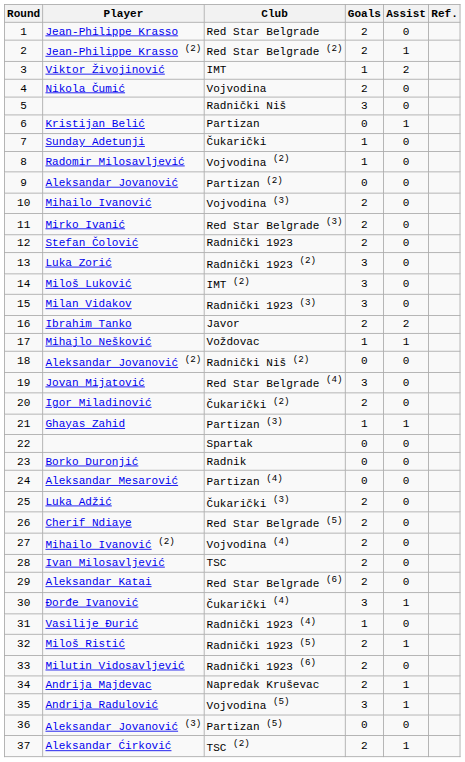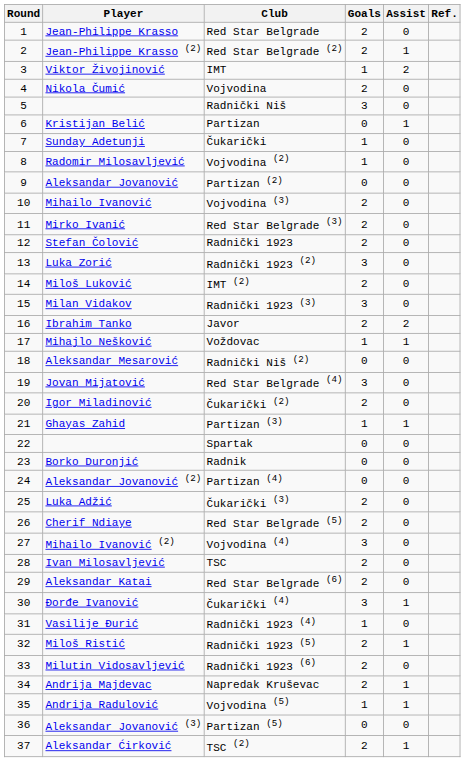 <table class="wikitable">
 <tr>
 <th>Round</th>
 <th>Player</th>
 <th>Club</th>
 <th>Goals</th>
 <th>Assist</th>
 <th small>Ref.</th>
 </tr>
 <tr>
 <td style="text-align:center">1</td>
 <td> <a href='#'>Jean-Philippe Krasso</a></td>
 <td>Red Star Belgrade</td>
 <td style="text-align:center">2</td>
 <td style="text-align:center">0</td>
 <td style="text-align:center"></td>
 </tr>
 <tr>
 <td style="text-align:center">2</td>
 <td> <a href='#'>Jean-Philippe Krasso</a> <sup>(2)</sup></td>
 <td>Red Star Belgrade <sup>(2)</sup></td>
 <td style="text-align:center">2</td>
 <td style="text-align:center">1</td>
 <td style="text-align:center"></td>
 </tr>
 <tr>
 <td style="text-align:center">3</td>
 <td> <a href='#'>Viktor Živojinović</a></td>
 <td>IMT</td>
 <td style="text-align:center">1</td>
 <td style="text-align:center">2</td>
 <td style="text-align:center"></td>
 </tr>
 <tr>
 <td style="text-align:center">4</td>
 <td> <a href='#'>Nikola Čumić</a></td>
 <td>Vojvodina</td>
 <td style="text-align:center">2</td>
 <td style="text-align:center">0</td>
 <td style="text-align:center"></td>
 </tr>
 <tr>
 <td style="text-align:center">5</td>
 <td> </td>
 <td>Radnički Niš</td>
 <td style="text-align:center">3</td>
 <td style="text-align:center">0</td>
 <td style="text-align:center"></td>
 </tr>
 <tr>
 <td style="text-align:center">6</td>
 <td> <a href='#'>Kristijan Belić</a></td>
 <td>Partizan</td>
 <td style="text-align:center">0</td>
 <td style="text-align:center">1</td>
 <td style="text-align:center"></td>
 </tr>
 <tr>
 <td style="text-align:center">7</td>
 <td> <a href='#'>Sunday Adetunji</a></td>
 <td>Čukarički</td>
 <td style="text-align:center">1</td>
 <td style="text-align:center">0</td>
 <td style="text-align:center"></td>
 </tr>
 <tr>
 <td style="text-align:center">8</td>
 <td> <a href='#'>Radomir Milosavljević</a></td>
 <td>Vojvodina <sup>(2)</sup></td>
 <td style="text-align:center">1</td>
 <td style="text-align:center">0</td>
 <td style="text-align:center"></td>
 </tr>
 <tr>
 <td style="text-align:center">9</td>
 <td> <a href='#'>Aleksandar Jovanović</a></td>
 <td>Partizan <sup>(2)</sup></td>
 <td style="text-align:center">0</td>
 <td style="text-align:center">0</td>
 <td style="text-align:center"></td>
 </tr>
 <tr>
 <td style="text-align:center">10</td>
 <td> <a href='#'>Mihailo Ivanović</a></td>
 <td>Vojvodina <sup>(3)</sup></td>
 <td style="text-align:center">2</td>
 <td style="text-align:center">0</td>
 <td style="text-align:center"></td>
 </tr>
 <tr>
 <td style="text-align:center">11</td>
 <td> <a href='#'>Mirko Ivanić</a></td>
 <td>Red Star Belgrade <sup>(3)</sup></td>
 <td style="text-align:center">2</td>
 <td style="text-align:center">0</td>
 <td style="text-align:center"></td>
 </tr>
 <tr>
 <td style="text-align:center">12</td>
 <td> <a href='#'>Stefan Čolović</a></td>
 <td>Radnički 1923</td>
 <td style="text-align:center">2</td>
 <td style="text-align:center">0</td>
 <td style="text-align:center"></td>
 </tr>
 <tr>
 <td style="text-align:center">13</td>
 <td> <a href='#'>Luka Zorić</a></td>
 <td>Radnički 1923 <sup>(2)</sup></td>
 <td style="text-align:center">3</td>
 <td style="text-align:center">0</td>
 <td style="text-align:center"></td>
 </tr>
 <tr>
 <td style="text-align:center">14</td>
 <td> <a href='#'>Miloš Luković</a></td>
 <td>IMT <sup>(2)</sup></td>
-<td style="text-align:center">3</td>
+<td style="text-align:center">2</td>
 <td style="text-align:center">0</td>
 <td style="text-align:center"></td>
 </tr>
 <tr>
 <td style="text-align:center">15</td>
 <td> <a href='#'>Milan Vidakov</a></td>
 <td>Radnički 1923 <sup>(3)</sup></td>
 <td style="text-align:center">3</td>
 <td style="text-align:center">0</td>
 <td style="text-align:center"></td>
 </tr>
 <tr>
 <td style="text-align:center">16</td>
 <td> <a href='#'>Ibrahim Tanko</a></td>
 <td>Javor</td>
 <td style="text-align:center">2</td>
 <td style="text-align:center">2</td>
 <td style="text-align:center"></td>
 </tr>
 <tr>
 <td style="text-align:center">17</td>
 <td> <a href='#'>Mihajlo Nešković</a></td>
 <td>Voždovac</td>
 <td style="text-align:center">1</td>
 <td style="text-align:center">1</td>
 <td style="text-align:center"></td>
 </tr>
 <tr>
 <td style="text-align:center">18</td>
-<td> <a href='#'>Aleksandar Jovanović</a> <sup>(2)</sup></td>
+<td> <a href='#'>Aleksandar Mesarović</a></td>
 <td>Radnički Niš <sup>(2)</sup></td>
 <td style="text-align:center">0</td>
 <td style="text-align:center">0</td>
 <td style="text-align:center"></td>
 </tr>
 <tr>
 <td style="text-align:center">19</td>
 <td> <a href='#'>Jovan Mijatović</a></td>
 <td>Red Star Belgrade <sup>(4)</sup></td>
 <td style="text-align:center">3</td>
 <td style="text-align:center">0</td>
 <td style="text-align:center"></td>
 </tr>
 <tr>
 <td style="text-align:center">20</td>
 <td> <a href='#'>Igor Miladinović</a></td>
 <td>Čukarički <sup>(2)</sup></td>
 <td style="text-align:center">2</td>
 <td style="text-align:center">0</td>
 <td style="text-align:center"></td>
 </tr>
 <tr>
 <td style="text-align:center">21</td>
 <td> <a href='#'>Ghayas Zahid</a></td>
 <td>Partizan <sup>(3)</sup></td>
 <td style="text-align:center">1</td>
 <td style="text-align:center">1</td>
 <td style="text-align:center"></td>
 </tr>
 <tr>
 <td style="text-align:center">22</td>
 <td> </td>
 <td>Spartak</td>
 <td style="text-align:center">0</td>
 <td style="text-align:center">0</td>
 <td style="text-align:center"></td>
 </tr>
 <tr>
 <td style="text-align:center">23</td>
 <td> <a href='#'>Borko Duronjić</a></td>
 <td>Radnik</td>
 <td style="text-align:center">0</td>
 <td style="text-align:center">0</td>
 <td style="text-align:center"></td>
 </tr>
 <tr>
 <td style="text-align:center">24</td>
-<td> <a href='#'>Aleksandar Mesarović</a></td>
+<td> <a href='#'>Aleksandar Jovanović</a> <sup>(2)</sup></td>
 <td>Partizan <sup>(4)</sup></td>
 <td style="text-align:center">0</td>
 <td style="text-align:center">0</td>
 <td style="text-align:center"></td>
 </tr>
 <tr>
 <td style="text-align:center">25</td>
 <td> <a href='#'>Luka Adžić</a></td>
 <td>Čukarički <sup>(3)</sup></td>
 <td style="text-align:center">2</td>
 <td style="text-align:center">0</td>
 <td style="text-align:center"></td>
 </tr>
 <tr>
 <td style="text-align:center">26</td>
 <td> <a href='#'>Cherif Ndiaye</a></td>
 <td>Red Star Belgrade <sup>(5)</sup></td>
 <td style="text-align:center">2</td>
 <td style="text-align:center">0</td>
 <td style="text-align:center"></td>
 </tr>
 <tr>
 <td style="text-align:center">27</td>
 <td> <a href='#'>Mihailo Ivanović</a> <sup>(2)</sup></td>
 <td>Vojvodina <sup>(4)</sup></td>
-<td style="text-align:center">2</td>
+<td style="text-align:center">3</td>
 <td style="text-align:center">0</td>
 <td style="text-align:center"></td>
 </tr>
 <tr>
 <td style="text-align:center">28</td>
 <td> <a href='#'>Ivan Milosavljević</a></td>
 <td>TSC</td>
 <td style="text-align:center">2</td>
 <td style="text-align:center">0</td>
 <td style="text-align:center"></td>
 </tr>
 <tr>
 <td style="text-align:center">29</td>
 <td> <a href='#'>Aleksandar Katai</a></td>
 <td>Red Star Belgrade <sup>(6)</sup></td>
 <td style="text-align:center">2</td>
 <td style="text-align:center">0</td>
 <td style="text-align:center"></td>
 </tr>
 <tr>
 <td style="text-align:center">30</td>
 <td> <a href='#'>Đorđe Ivanović</a></td>
 <td>Čukarički <sup>(4)</sup></td>
 <td style="text-align:center">3</td>
 <td style="text-align:center">1</td>
 <td style="text-align:center"></td>
 </tr>
 <tr>
 <td style="text-align:center">31</td>
 <td> <a href='#'>Vasilije Đurić</a></td>
 <td>Radnički 1923 <sup>(4)</sup></td>
 <td style="text-align:center">1</td>
 <td style="text-align:center">0</td>
 <td style="text-align:center"></td>
 </tr>
 <tr>
 <td style="text-align:center">32</td>
 <td> <a href='#'>Miloš Ristić</a></td>
 <td>Radnički 1923 <sup>(5)</sup></td>
 <td style="text-align:center">2</td>
 <td style="text-align:center">1</td>
 <td style="text-align:center"></td>
 </tr>
 <tr>
 <td style="text-align:center">33</td>
 <td> <a href='#'>Milutin Vidosavljević</a></td>
 <td>Radnički 1923 <sup>(6)</sup></td>
 <td style="text-align:center">2</td>
 <td style="text-align:center">0</td>
 <td style="text-align:center"></td>
 </tr>
 <tr>
 <td style="text-align:center">34</td>
 <td> <a href='#'>Andrija Majdevac</a></td>
 <td>Napredak Kruševac</td>
 <td style="text-align:center">2</td>
 <td style="text-align:center">1</td>
 <td style="text-align:center"></td>
 </tr>
 <tr>
 <td style="text-align:center">35</td>
 <td> <a href='#'>Andrija Radulović</a></td>
 <td>Vojvodina <sup>(5)</sup></td>
-<td style="text-align:center">3</td>
+<td style="text-align:center">1</td>
 <td style="text-align:center">1</td>
 <td style="text-align:center"></td>
 </tr>
 <tr>
 <td style="text-align:center">36</td>
 <td> <a href='#'>Aleksandar Jovanović</a> <sup>(3)</sup></td>
 <td>Partizan <sup>(5)</sup></td>
 <td style="text-align:center">0</td>
 <td style="text-align:center">0</td>
 <td style="text-align:center"></td>
 </tr>
 <tr>
 <td style="text-align:center">37</td>
 <td> <a href='#'>Aleksandar Ćirković</a></td>
 <td>TSC <sup>(2)</sup></td>
 <td style="text-align:center">2</td>
 <td style="text-align:center">1</td>
 <td style="text-align:center"></td>
 </tr>
 </table>
